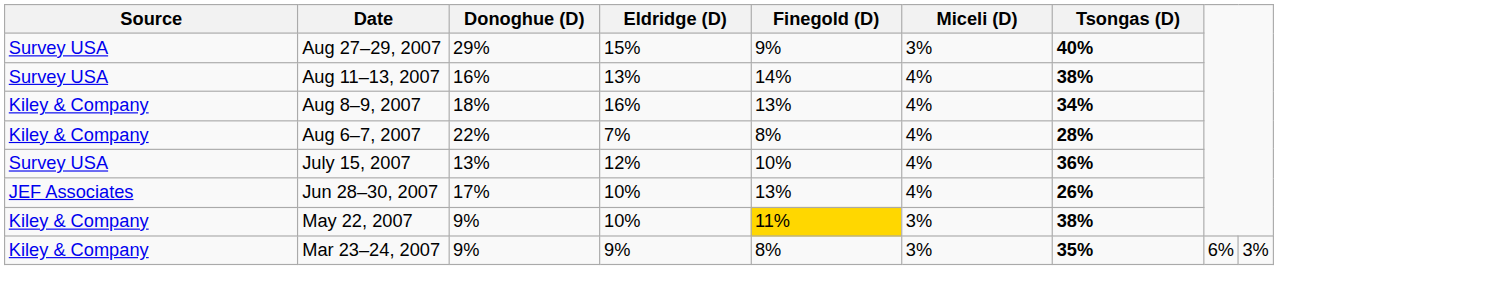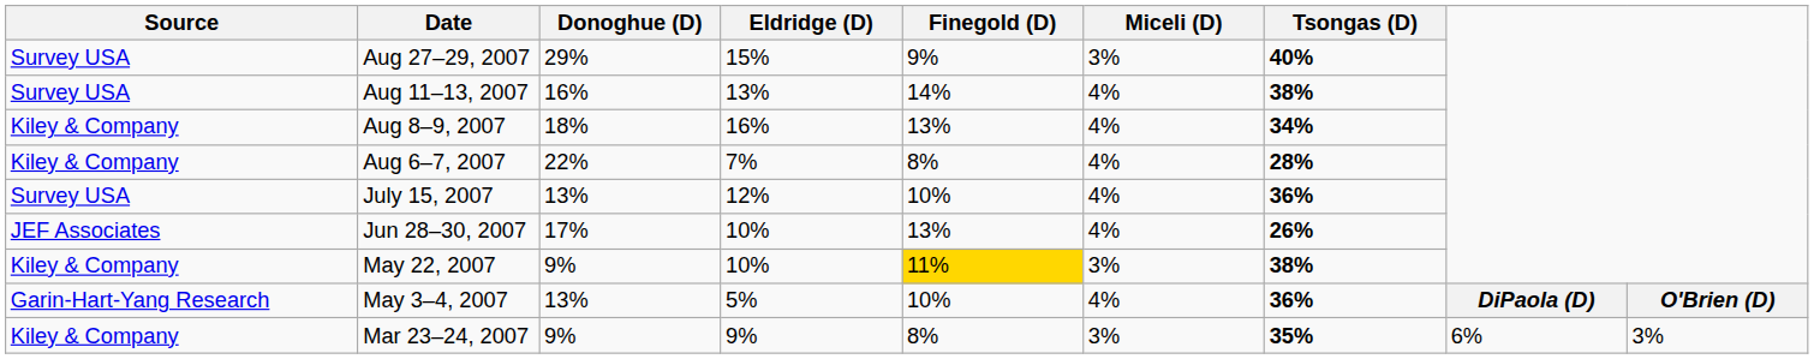 <table class="wikitable">
 <tr>
 <th width=250px>Source</th>
 <th width=125px>Date</th>
 <th width=125px>Donoghue (D)</th>
 <th width=125px>Eldridge (D)</th>
 <th width=125px>Finegold (D)</th>
 <th width=125px>Miceli (D)</th>
 <th width=125px>Tsongas (D)</th>
 </tr>
 <tr>
 <td><a href='#'>Survey USA</a></td>
 <td>Aug 27–29, 2007</td>
 <td>29%</td>
 <td>15%</td>
 <td>9%</td>
 <td>3%</td>
 <td><strong>40%</strong></td>
 </tr>
 <tr>
 <td><a href='#'>Survey USA</a></td>
 <td>Aug 11–13, 2007</td>
 <td>16%</td>
 <td>13%</td>
 <td>14%</td>
 <td>4%</td>
 <td><strong>38%</strong></td>
 </tr>
 <tr>
 <td><a href='#'>Kiley & Company</a></td>
 <td>Aug 8–9, 2007</td>
 <td>18%</td>
 <td>16%</td>
 <td>13%</td>
 <td>4%</td>
 <td><strong>34%</strong></td>
 </tr>
 <tr>
 <td><a href='#'>Kiley & Company</a></td>
 <td>Aug 6–7, 2007</td>
 <td>22%</td>
 <td>7%</td>
 <td>8%</td>
 <td>4%</td>
 <td><strong>28%</strong></td>
 </tr>
 <tr>
 <td><a href='#'>Survey USA</a></td>
 <td>July 15, 2007</td>
 <td>13%</td>
 <td>12%</td>
 <td>10%</td>
 <td>4%</td>
 <td><strong>36%</strong></td>
 </tr>
 <tr>
 <td><a href='#'>JEF Associates</a></td>
 <td>Jun 28–30, 2007</td>
 <td>17%</td>
 <td>10%</td>
 <td>13%</td>
 <td>4%</td>
 <td><strong>26%</strong></td>
 </tr>
 <tr>
 <td><a href='#'>Kiley & Company</a></td>
 <td>May 22, 2007</td>
 <td>9%</td>
 <td>10%</td>
 <td style="background: gold;">11%</td>
 <td>3%</td>
 <td><strong>38%</strong></td>
 </tr>
 <tr>
+<td><a href='#'>Garin-Hart-Yang Research</a></td>
+<td>May 3–4, 2007</td>
+<td>13%</td>
+<td>5%</td>
+<td>10%</td>
+<td>4%</td>
+<td><strong>36%</strong></td>
+<th width=125px><em>DiPaola (D)</em></th>
+<th width=125px><em>O'Brien (D)</em></th>
+</tr>
+<tr>
 <td><a href='#'>Kiley & Company</a></td>
 <td>Mar 23–24, 2007</td>
 <td>9%</td>
 <td>9%</td>
 <td>8%</td>
 <td>3%</td>
 <td><strong>35%</strong></td>
 <td>6%</td>
 <td>3%</td>
 </tr>
 </table>
